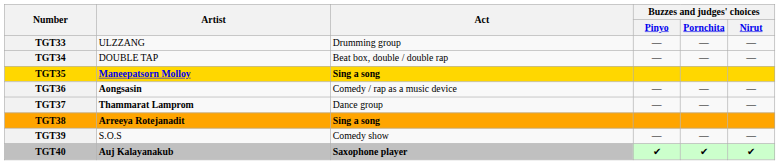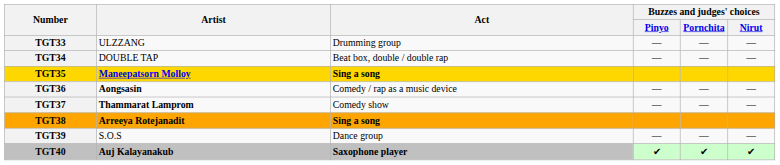 <table class="wikitable" width="100%">
 <tr>
 <th rowspan=2>Number</th>
 <th rowspan=2>Artist</th>
 <th rowspan=2>Act</th>
 <th colspan="3">Buzzes and judges' choices</th>
 </tr>
 <tr>
 <th width="70"><a href='#'>Pinyo</a></th>
 <th width="70"><a href='#'>Pornchita</a></th>
 <th width="70"><a href='#'>Nirut</a></th>
 </tr>
 <tr>
 <th>TGT33</th>
 <td>ULZZANG</td>
 <td>Drumming  group</td>
 <td align="center">—</td>
 <td align="center">—</td>
 <td align="center">—</td>
 </tr>
 <tr>
 <th>TGT34</th>
 <td>DOUBLE TAP</td>
 <td>Beat  box, double / double rap</td>
 <td align="center">—</td>
 <td align="center">—</td>
 <td align="center">—</td>
 </tr>
 <tr>
 <th style="background:gold;">TGT35</th>
 <td style="background:gold;"><strong><a href='#'>Maneepatsorn Molloy</a></strong></td>
 <td style="background:gold;"><strong>Sing a song</strong></td>
 <td style="background:gold;"></td>
 <td style="background:gold;"></td>
 <td style="background:gold;"></td>
 </tr>
 <tr>
 <th>TGT36</th>
 <td><strong>Aongsasin</strong></td>
 <td>Comedy  / rap as a music device</td>
 <td align="center">—</td>
 <td align="center">—</td>
 <td align="center">—</td>
 </tr>
 <tr>
 <th>TGT37</th>
 <td><strong>Thammarat Lamprom</strong></td>
-<td>Dance group</td>
+<td>Comedy show</td>
 <td align="center">—</td>
 <td align="center">—</td>
 <td align="center">—</td>
 </tr>
 <tr>
 <th style="background:orange;">TGT38</th>
 <td style="background:orange;"><strong>Arreeya Rotejanadit</strong></td>
 <td style="background:orange;"><strong>Sing a song</strong></td>
 <td style="background:orange;"></td>
 <td style="background:orange;"></td>
 <td style="background:orange;"></td>
 </tr>
 <tr>
 <th>TGT39</th>
 <td>S.O.S</td>
-<td>Comedy show</td>
+<td>Dance group</td>
 <td align="center">—</td>
 <td align="center">—</td>
 <td align="center">—</td>
 </tr>
 <tr>
 <th style="background-color:silver">TGT40</th>
 <td style="background-color:silver"><strong>Auj Kalayanakub</strong></td>
 <td style="background-color:silver"><strong>Saxophone player</strong></td>
 <td style="background-color:#CFC;text-align:center">✔</td>
 <td style="background-color:#CFC;text-align:center">✔</td>
 <td style="background-color:#CFC;text-align:center">✔</td>
 </tr>
 </table>
